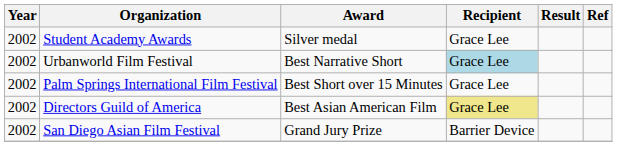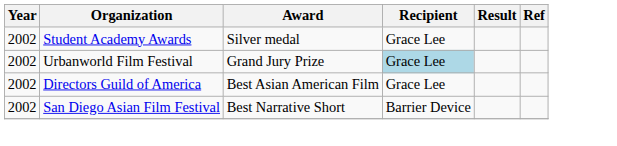 <table class="wikitable">
 <tr>
 <th>Year</th>
 <th>Organization</th>
 <th>Award</th>
 <th>Recipient</th>
 <th>Result</th>
 <th>Ref</th>
 </tr>
 <tr>
 <td>2002</td>
 <td><a href='#'>Student Academy Awards</a></td>
 <td>Silver medal</td>
 <td>Grace Lee</td>
 <td></td>
 <td></td>
 </tr>
 <tr>
 <td>2002</td>
 <td>Urbanworld Film Festival</td>
-<td>Best Narrative Short</td>
+<td>Grand Jury Prize</td>
 <td style="background: lightblue;">Grace Lee</td>
-<td></td>
-<td></td>
-</tr>
-<tr>
-<td>2002</td>
-<td><a href='#'>Palm Springs International Film Festival</a></td>
-<td>Best Short over 15 Minutes</td>
-<td>Grace Lee</td>
 <td></td>
 <td></td>
 </tr>
 <tr>
 <td>2002</td>
 <td><a href='#'>Directors Guild of America</a></td>
 <td>Best Asian American Film</td>
-<td style="background: khaki;">Grace Lee</td>
+<td>Grace Lee</td>
 <td></td>
 <td></td>
 </tr>
 <tr>
 <td>2002</td>
 <td><a href='#'>San Diego Asian Film Festival</a></td>
-<td>Grand Jury Prize</td>
+<td>Best Narrative Short</td>
 <td>Barrier Device</td>
 <td></td>
 <td></td>
 </tr>
 <tr>
 </tr>
 </table>
